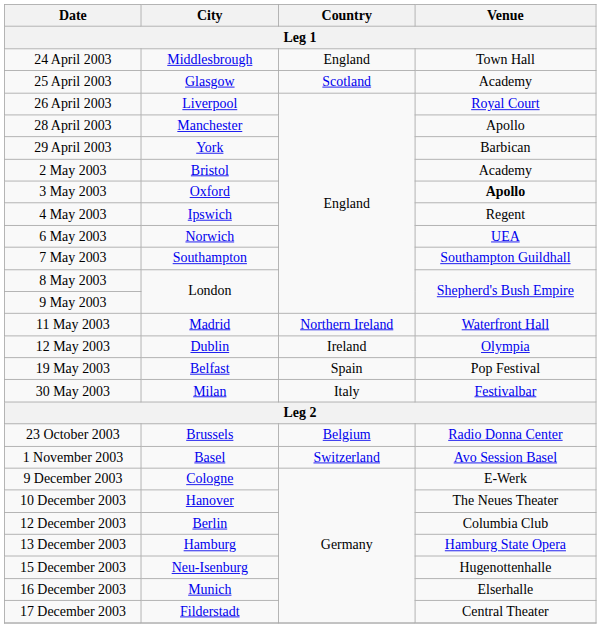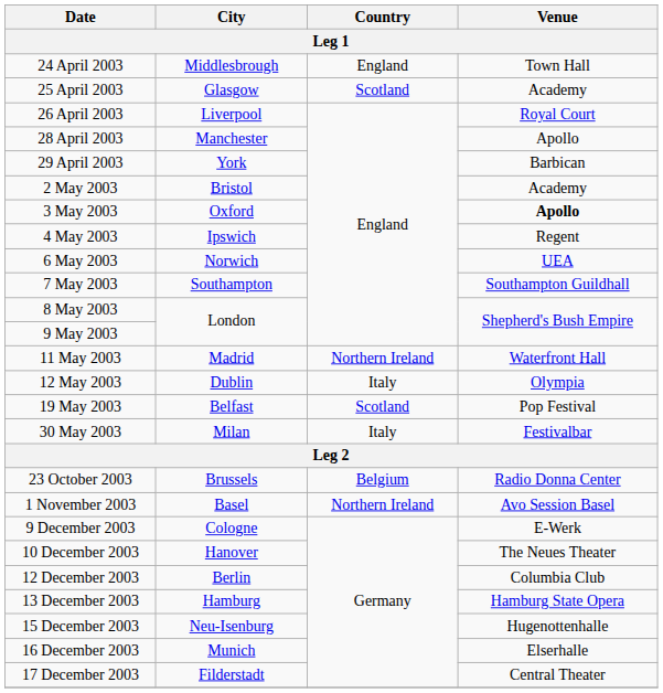 <table class="wikitable" style="text-align:center">
 <tr>
 <th width="150">Date</th>
 <th width="150">City</th>
 <th width="150">Country</th>
 <th width="200">Venue</th>
 </tr>
 <tr>
 <th colspan="16">Leg 1</th>
 </tr>
 <tr>
 <td>24 April 2003</td>
 <td><a href='#'>Middlesbrough</a></td>
 <td>England</td>
 <td>Town Hall</td>
 </tr>
 <tr>
 <td>25 April 2003</td>
 <td><a href='#'>Glasgow</a></td>
 <td><a href='#'>Scotland</a></td>
 <td>Academy</td>
 </tr>
 <tr>
 <td>26 April 2003</td>
 <td><a href='#'>Liverpool</a></td>
 <td rowspan="10">England</td>
 <td><a href='#'>Royal Court</a></td>
 </tr>
 <tr>
 <td>28 April 2003</td>
 <td><a href='#'>Manchester</a></td>
 <td>Apollo</td>
 </tr>
 <tr>
 <td>29 April 2003</td>
 <td><a href='#'>York</a></td>
 <td>Barbican</td>
 </tr>
 <tr>
 <td>2 May 2003</td>
 <td><a href='#'>Bristol</a></td>
 <td>Academy</td>
 </tr>
 <tr>
 <td>3 May 2003</td>
 <td><a href='#'>Oxford</a></td>
 <td><strong>Apollo</strong></td>
 </tr>
 <tr>
 <td>4 May 2003</td>
 <td><a href='#'>Ipswich</a></td>
 <td>Regent</td>
 </tr>
 <tr>
 <td>6 May 2003</td>
 <td><a href='#'>Norwich</a></td>
 <td><a href='#'>UEA</a></td>
 </tr>
 <tr>
 <td>7 May 2003</td>
 <td><a href='#'>Southampton</a></td>
 <td><a href='#'>Southampton Guildhall</a></td>
 </tr>
 <tr>
 <td>8 May 2003</td>
 <td rowspan="2">London</td>
 <td rowspan="2"><a href='#'>Shepherd's Bush Empire</a></td>
 </tr>
 <tr>
 <td>9 May 2003</td>
 </tr>
 <tr>
 <td>11 May 2003</td>
 <td><a href='#'>Madrid</a></td>
 <td><a href='#'>Northern Ireland</a></td>
 <td><a href='#'>Waterfront Hall</a></td>
 </tr>
 <tr>
 <td>12 May 2003</td>
 <td><a href='#'>Dublin</a></td>
-<td>Ireland</td>
+<td>Italy</td>
 <td><a href='#'>Olympia</a></td>
 </tr>
 <tr>
 <td>19 May 2003</td>
 <td><a href='#'>Belfast</a></td>
-<td>Spain</td>
+<td><a href='#'>Scotland</a></td>
 <td>Pop Festival</td>
 </tr>
 <tr>
 <td>30 May 2003</td>
 <td><a href='#'>Milan</a></td>
 <td>Italy</td>
 <td><a href='#'>Festivalbar</a></td>
 </tr>
 <tr>
 <th colspan="9">Leg 2</th>
 </tr>
 <tr>
 <td>23 October 2003</td>
 <td><a href='#'>Brussels</a></td>
 <td><a href='#'>Belgium</a></td>
 <td><a href='#'>Radio Donna Center</a></td>
 </tr>
 <tr>
 <td>1 November 2003</td>
 <td><a href='#'>Basel</a></td>
-<td><a href='#'>Switzerland</a></td>
+<td><a href='#'>Northern Ireland</a></td>
 <td><a href='#'>Avo Session Basel</a></td>
 </tr>
 <tr>
 <td>9 December 2003</td>
 <td><a href='#'>Cologne</a></td>
 <td rowspan="7">Germany</td>
 <td>E-Werk</td>
 </tr>
 <tr>
 <td>10 December 2003</td>
 <td><a href='#'>Hanover</a></td>
 <td>The Neues Theater</td>
 </tr>
 <tr>
 <td>12 December 2003</td>
 <td><a href='#'>Berlin</a></td>
 <td>Columbia Club</td>
 </tr>
 <tr>
 <td>13 December 2003</td>
 <td><a href='#'>Hamburg</a></td>
 <td><a href='#'>Hamburg State Opera</a></td>
 </tr>
 <tr>
 <td>15 December 2003</td>
 <td><a href='#'>Neu-Isenburg</a></td>
 <td>Hugenottenhalle</td>
 </tr>
 <tr>
 <td>16 December 2003</td>
 <td><a href='#'>Munich</a></td>
 <td>Elserhalle</td>
 </tr>
 <tr>
 <td>17 December 2003</td>
 <td><a href='#'>Filderstadt</a></td>
 <td>Central Theater</td>
 </tr>
 <tr>
 </tr>
 </table>
